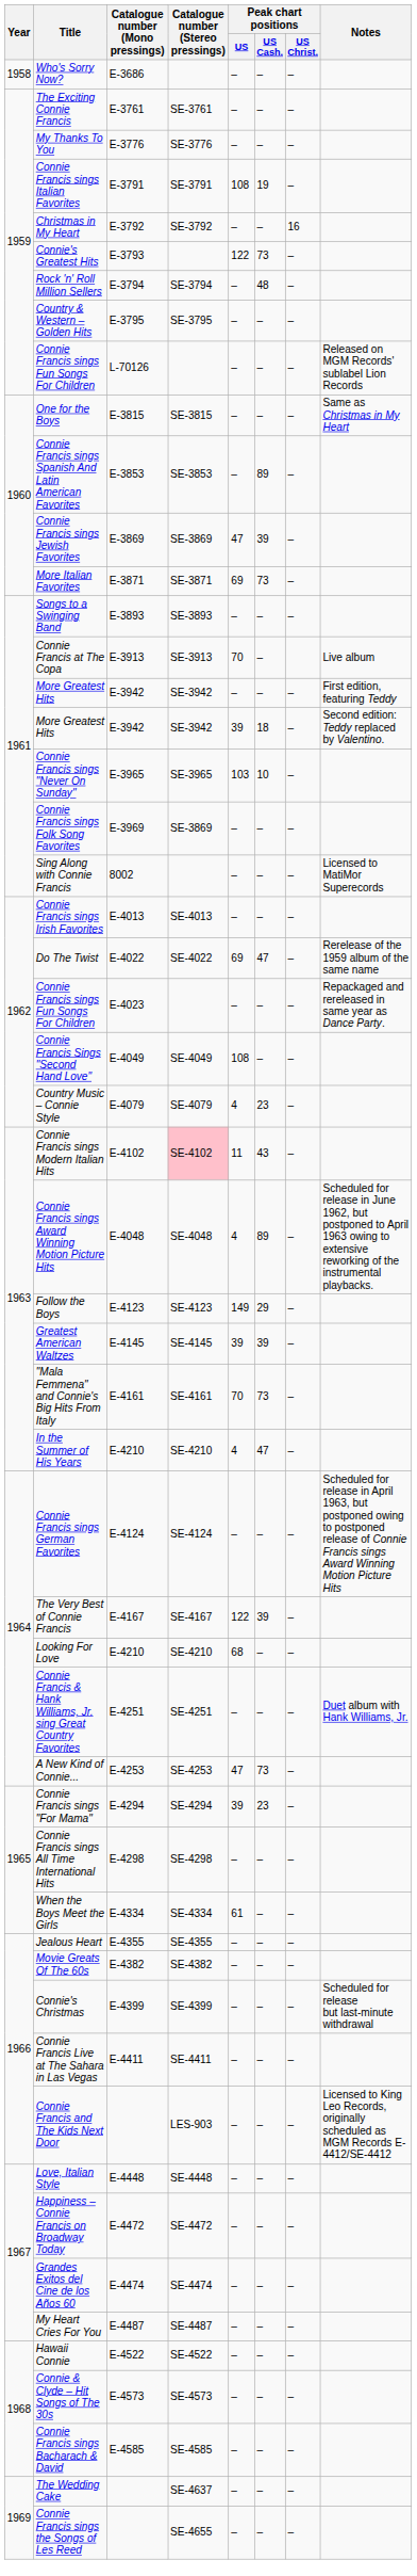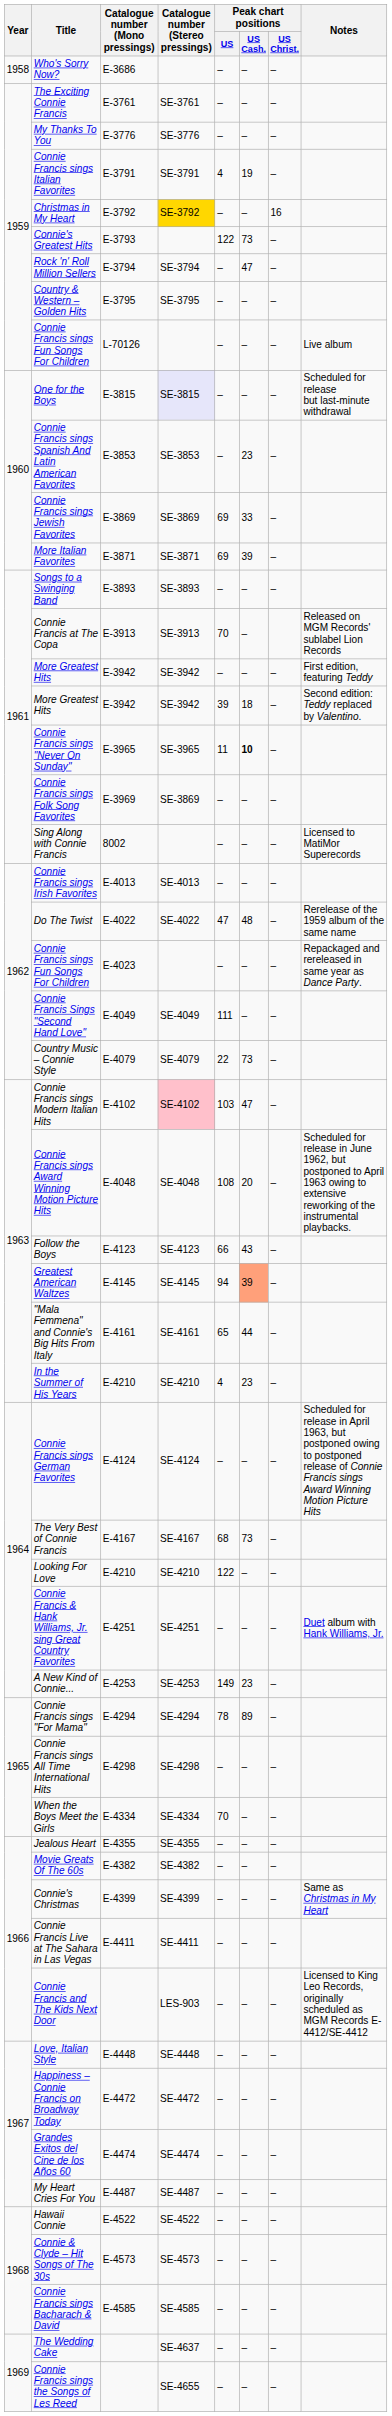 <table class="wikitable">
 <tr>
 <th scope="col" rowspan="2">Year</th>
 <th scope="col" rowspan="2">Title</th>
 <th scope="col" rowspan="2">Catalogue number<br>(Mono pressings)</th>
 <th scope="col" rowspan="2">Catalogue number<br>(Stereo pressings)</th>
 <th scope="col" colspan="3">Peak chart positions</th>
 <th scope="col" rowspan="2">Notes</th>
 </tr>
 <tr>
 <th scope="col" style="width:2.2em;font-size:90%;"><a href='#'>US</a></th>
 <th scope="col" style="width:2.2em;font-size:90%;"><a href='#'>US<br>Cash.</a></th>
 <th scope="col" style="width:2.2em;font-size:90%;"><a href='#'>US<br>Christ.</a></th>
 </tr>
 <tr>
 <td>1958</td>
 <td><em><a href='#'>Who's Sorry Now?</a></em></td>
 <td>E-3686</td>
 <td></td>
 <td>–</td>
 <td>–</td>
 <td>–</td>
 <td></td>
 </tr>
 <tr>
 <td rowspan="8">1959</td>
 <td><em><a href='#'>The Exciting Connie Francis</a></em></td>
 <td>E-3761</td>
 <td>SE-3761</td>
 <td>–</td>
 <td>–</td>
 <td>–</td>
 <td></td>
 </tr>
 <tr>
 <td><em><a href='#'>My Thanks To You</a></em></td>
 <td>E-3776</td>
 <td>SE-3776</td>
 <td>–</td>
 <td>–</td>
 <td>–</td>
 <td></td>
 </tr>
 <tr>
 <td><em><a href='#'>Connie Francis sings Italian Favorites</a></em></td>
 <td>E-3791</td>
 <td>SE-3791</td>
-<td>108</td>
+<td>4</td>
 <td>19</td>
 <td>–</td>
 <td></td>
 </tr>
 <tr>
 <td><em><a href='#'>Christmas in My Heart</a></em></td>
 <td>E-3792</td>
-<td>SE-3792</td>
+<td style="background: gold;">SE-3792</td>
 <td>–</td>
 <td>–</td>
 <td>16</td>
 <td></td>
 </tr>
 <tr>
 <td><em><a href='#'>Connie's Greatest Hits</a></em></td>
 <td>E-3793</td>
 <td></td>
 <td>122</td>
 <td>73</td>
 <td>–</td>
 <td></td>
 </tr>
 <tr>
 <td><em><a href='#'>Rock 'n' Roll Million Sellers</a></em></td>
 <td>E-3794</td>
 <td>SE-3794</td>
 <td>–</td>
-<td>48</td>
+<td>47</td>
 <td>–</td>
 <td></td>
 </tr>
 <tr>
 <td><em><a href='#'>Country & Western – Golden Hits</a></em></td>
 <td>E-3795</td>
 <td>SE-3795</td>
 <td>–</td>
 <td>–</td>
 <td>–</td>
 <td></td>
 </tr>
 <tr>
 <td><em><a href='#'>Connie Francis sings Fun Songs For Children</a></em></td>
 <td>L-70126</td>
 <td></td>
 <td>–</td>
 <td>–</td>
 <td>–</td>
-<td>Released on MGM Records'<br>sublabel Lion Records</td>
+<td>Live album</td>
 </tr>
 <tr>
 <td rowspan="4">1960</td>
 <td><em><a href='#'>One for the Boys</a></em></td>
 <td>E-3815</td>
-<td>SE-3815</td>
+<td style="background: lavender;">SE-3815</td>
 <td>–</td>
 <td>–</td>
 <td>–</td>
-<td>Same as <em><a href='#'>Christmas in My Heart</a></em></td>
+<td>Scheduled for release<br>but last-minute withdrawal</td>
 </tr>
 <tr>
 <td><em><a href='#'>Connie Francis sings Spanish And Latin American Favorites</a></em></td>
 <td>E-3853</td>
 <td>SE-3853</td>
 <td>–</td>
-<td>89</td>
+<td>23</td>
 <td>–</td>
 <td></td>
 </tr>
 <tr>
 <td><em><a href='#'>Connie Francis sings Jewish Favorites</a></em></td>
 <td>E-3869</td>
 <td>SE-3869</td>
-<td>47</td>
-<td>39</td>
+<td>69</td>
+<td>33</td>
 <td>–</td>
 <td></td>
 </tr>
 <tr>
 <td><em><a href='#'>More Italian Favorites</a></em></td>
 <td>E-3871</td>
 <td>SE-3871</td>
 <td>69</td>
-<td>73</td>
+<td>39</td>
 <td>–</td>
 <td></td>
 </tr>
 <tr>
 <td rowspan="7">1961</td>
 <td><em><a href='#'>Songs to a Swinging Band</a></em></td>
 <td>E-3893</td>
 <td>SE-3893</td>
 <td>–</td>
 <td>–</td>
 <td>–</td>
 <td></td>
 </tr>
 <tr>
 <td><em>Connie Francis at The Copa</em></td>
 <td>E-3913</td>
 <td>SE-3913</td>
 <td>70</td>
 <td>–</td>
 <td></td>
-<td>Live album</td>
+<td>Released on MGM Records'<br>sublabel Lion Records</td>
 </tr>
 <tr>
 <td><em><a href='#'>More Greatest Hits</a></em></td>
 <td>E-3942</td>
 <td>SE-3942</td>
 <td>–</td>
 <td>–</td>
 <td>–</td>
 <td>First edition, featuring <em>Teddy</em></td>
 </tr>
 <tr>
 <td><em>More Greatest Hits</em></td>
 <td>E-3942</td>
 <td>SE-3942</td>
 <td>39</td>
 <td>18</td>
 <td>–</td>
 <td>Second edition: <em>Teddy</em> replaced by <em>Valentino</em>.</td>
 </tr>
 <tr>
 <td><em><a href='#'>Connie Francis sings "Never On Sunday"</a></em></td>
 <td>E-3965</td>
 <td>SE-3965</td>
-<td>103</td>
-<td>10</td>
+<td>11</td>
+<td><strong>10</strong></td>
 <td>–</td>
 <td></td>
 </tr>
 <tr>
 <td><em><a href='#'>Connie Francis sings Folk Song Favorites</a></em></td>
 <td>E-3969</td>
 <td>SE-3869</td>
 <td>–</td>
 <td>–</td>
 <td>–</td>
 <td></td>
 </tr>
 <tr>
 <td><em>Sing Along with Connie Francis</em></td>
 <td>8002</td>
 <td></td>
 <td>–</td>
 <td>–</td>
 <td>–</td>
 <td>Licensed to MatiMor Superecords</td>
 </tr>
 <tr>
 <td rowspan="5">1962</td>
 <td><em><a href='#'>Connie Francis sings Irish Favorites</a></em></td>
 <td>E-4013</td>
 <td>SE-4013</td>
 <td>–</td>
 <td>–</td>
 <td>–</td>
 <td></td>
 </tr>
 <tr>
 <td><em>Do The Twist</em></td>
 <td>E-4022</td>
 <td>SE-4022</td>
-<td>69</td>
 <td>47</td>
+<td>48</td>
 <td>–</td>
 <td>Rerelease of the 1959 album of the same name</td>
 </tr>
 <tr>
 <td><em><a href='#'>Connie Francis sings Fun Songs For Children</a></em></td>
 <td>E-4023</td>
 <td></td>
 <td>–</td>
 <td>–</td>
 <td>–</td>
 <td>Repackaged and rereleased in same year as <em>Dance Party</em>.</td>
 </tr>
 <tr>
 <td><em><a href='#'>Connie Francis Sings "Second Hand Love"</a></em></td>
 <td>E-4049</td>
 <td>SE-4049</td>
-<td>108</td>
+<td>111</td>
 <td>–</td>
 <td>–</td>
 <td></td>
 </tr>
 <tr>
 <td><em>Country Music – Connie Style</em></td>
 <td>E-4079</td>
 <td>SE-4079</td>
-<td>4</td>
-<td>23</td>
+<td>22</td>
+<td>73</td>
 <td>–</td>
 <td></td>
 </tr>
 <tr>
 <td rowspan="6">1963</td>
 <td><em>Connie Francis sings Modern Italian Hits</em></td>
 <td>E-4102</td>
 <td style="background: pink;">SE-4102</td>
-<td>11</td>
-<td>43</td>
+<td>103</td>
+<td>47</td>
 <td>–</td>
 <td></td>
 </tr>
 <tr>
 <td><em><a href='#'>Connie Francis sings Award Winning Motion Picture Hits</a></em></td>
 <td>E-4048</td>
 <td>SE-4048</td>
-<td>4</td>
-<td>89</td>
+<td>108</td>
+<td>20</td>
 <td>–</td>
 <td>Scheduled for release in June 1962, but postponed to April 1963 owing to extensive reworking of the instrumental playbacks.</td>
 </tr>
 <tr>
 <td><em>Follow the Boys</em></td>
 <td>E-4123</td>
 <td>SE-4123</td>
-<td>149</td>
-<td>29</td>
+<td>66</td>
+<td>43</td>
 <td>–</td>
 <td></td>
 </tr>
 <tr>
 <td><em><a href='#'>Greatest American Waltzes</a></em></td>
 <td>E-4145</td>
 <td>SE-4145</td>
-<td>39</td>
-<td>39</td>
+<td>94</td>
+<td style="background: lightsalmon;">39</td>
 <td>–</td>
 <td></td>
 </tr>
 <tr>
 <td><em>"Mala Femmena" and Connie's Big Hits From Italy</em></td>
 <td>E-4161</td>
 <td>SE-4161</td>
-<td>70</td>
-<td>73</td>
+<td>65</td>
+<td>44</td>
 <td>–</td>
 <td></td>
 </tr>
 <tr>
 <td><em><a href='#'>In the Summer of His Years</a></em></td>
 <td>E-4210</td>
 <td>SE-4210</td>
 <td>4</td>
-<td>47</td>
+<td>23</td>
 <td>–</td>
 <td></td>
 </tr>
 <tr>
 <td rowspan="5">1964</td>
 <td><em><a href='#'>Connie Francis sings German Favorites</a></em></td>
 <td>E-4124</td>
 <td>SE-4124</td>
 <td>–</td>
 <td>–</td>
 <td>–</td>
 <td>Scheduled for release in April 1963, but postponed owing to postponed release of <em>Connie Francis sings Award Winning Motion Picture Hits</em></td>
 </tr>
 <tr>
 <td><em>The Very Best of Connie Francis</em></td>
 <td>E-4167</td>
 <td>SE-4167</td>
-<td>122</td>
-<td>39</td>
+<td>68</td>
+<td>73</td>
 <td>–</td>
 <td></td>
 </tr>
 <tr>
 <td><em>Looking For Love</em></td>
 <td>E-4210</td>
 <td>SE-4210</td>
-<td>68</td>
+<td>122</td>
 <td>–</td>
 <td>–</td>
 <td></td>
 </tr>
 <tr>
 <td><em><a href='#'>Connie Francis & Hank Williams, Jr.<br>sing Great Country Favorites</a></em></td>
 <td>E-4251</td>
 <td>SE-4251</td>
 <td>–</td>
 <td>–</td>
 <td>–</td>
 <td><a href='#'>Duet</a> album with <a href='#'>Hank Williams, Jr.</a></td>
 </tr>
 <tr>
 <td><em>A New Kind of Connie...</em></td>
 <td>E-4253</td>
 <td>SE-4253</td>
-<td>47</td>
-<td>73</td>
+<td>149</td>
+<td>23</td>
 <td>–</td>
 <td></td>
 </tr>
 <tr>
 <td rowspan="3">1965</td>
 <td><em>Connie Francis sings "For Mama"</em></td>
 <td>E-4294</td>
 <td>SE-4294</td>
-<td>39</td>
-<td>23</td>
+<td>78</td>
+<td>89</td>
 <td>–</td>
 <td></td>
 </tr>
 <tr>
 <td><em>Connie Francis sings All Time International Hits</em></td>
 <td>E-4298</td>
 <td>SE-4298</td>
 <td>–</td>
 <td>–</td>
 <td>–</td>
 </tr>
 <tr>
 <td><em>When the Boys Meet the Girls</em></td>
 <td>E-4334</td>
 <td>SE-4334</td>
-<td>61</td>
+<td>70</td>
 <td>–</td>
 <td>–</td>
 <td></td>
 </tr>
 <tr>
 <td rowspan="5">1966</td>
 <td><em>Jealous Heart</em></td>
 <td>E-4355</td>
 <td>SE-4355</td>
 <td>–</td>
 <td>–</td>
 <td>–</td>
 <td></td>
 </tr>
 <tr>
 <td><em><a href='#'>Movie Greats Of The 60s</a></em></td>
 <td>E-4382</td>
 <td>SE-4382</td>
 <td>–</td>
 <td>–</td>
 <td>–</td>
 <td></td>
 </tr>
 <tr>
 <td><em>Connie's Christmas</em></td>
 <td>E-4399</td>
 <td>SE-4399</td>
 <td>–</td>
 <td>–</td>
 <td>–</td>
-<td>Scheduled for release<br>but last-minute withdrawal</td>
+<td>Same as <em><a href='#'>Christmas in My Heart</a></em></td>
 </tr>
 <tr>
 <td><em>Connie Francis Live at The Sahara in Las Vegas</em></td>
 <td>E-4411</td>
 <td>SE-4411</td>
 <td>–</td>
 <td>–</td>
 <td>–</td>
 <td></td>
 </tr>
 <tr>
 <td><em><a href='#'>Connie Francis and The Kids Next Door</a></em></td>
 <td></td>
 <td>LES-903</td>
 <td>–</td>
 <td>–</td>
 <td>–</td>
 <td>Licensed to King Leo Records,<br>originally scheduled as MGM Records E-4412/SE-4412</td>
 </tr>
 <tr>
 <td rowspan="4">1967</td>
 <td><em><a href='#'>Love, Italian Style</a></em></td>
 <td>E-4448</td>
 <td>SE-4448</td>
 <td>–</td>
 <td>–</td>
 <td>–</td>
 <td></td>
 </tr>
 <tr>
 <td><em><a href='#'>Happiness – Connie Francis on Broadway Today</a></em></td>
 <td>E-4472</td>
 <td>SE-4472</td>
 <td>–</td>
 <td>–</td>
 <td>–</td>
 <td></td>
 </tr>
 <tr>
 <td><em><a href='#'>Grandes Exitos del Cine de los Años 60</a></em></td>
 <td>E-4474</td>
 <td>SE-4474</td>
 <td>–</td>
 <td>–</td>
 <td>–</td>
 <td></td>
 </tr>
 <tr>
 <td><em>My Heart Cries For You</em></td>
 <td>E-4487</td>
 <td>SE-4487</td>
 <td>–</td>
 <td>–</td>
 <td>–</td>
 <td></td>
 </tr>
 <tr>
 <td rowspan="3">1968</td>
 <td><em>Hawaii Connie</em></td>
 <td>E-4522</td>
 <td>SE-4522</td>
 <td>–</td>
 <td>–</td>
 <td>–</td>
 <td></td>
 </tr>
 <tr>
 <td><em><a href='#'>Connie & Clyde – Hit Songs of The 30s</a></em></td>
 <td>E-4573</td>
 <td>SE-4573</td>
 <td>–</td>
 <td>–</td>
 <td>–</td>
 <td></td>
 </tr>
 <tr>
 <td><em><a href='#'>Connie Francis sings Bacharach & David</a></em></td>
 <td>E-4585</td>
 <td>SE-4585</td>
 <td>–</td>
 <td>–</td>
 <td>–</td>
 <td></td>
 </tr>
 <tr>
 <td rowspan="2">1969</td>
 <td><em><a href='#'>The Wedding Cake</a></em></td>
 <td></td>
 <td>SE-4637</td>
 <td>–</td>
 <td>–</td>
 <td>–</td>
 <td></td>
 </tr>
 <tr>
 <td><em><a href='#'>Connie Francis sings the Songs of Les Reed</a></em></td>
 <td></td>
 <td>SE-4655</td>
 <td>–</td>
 <td>–</td>
 <td>–</td>
 <td></td>
 </tr>
 </table>
